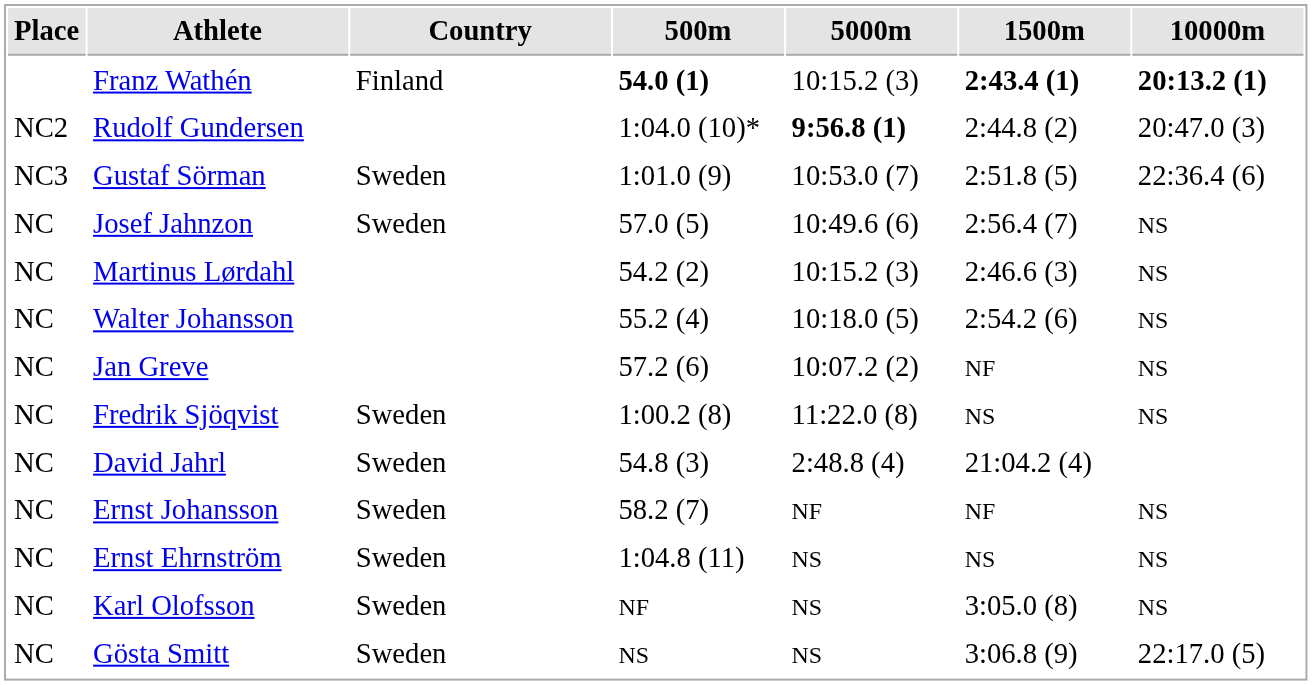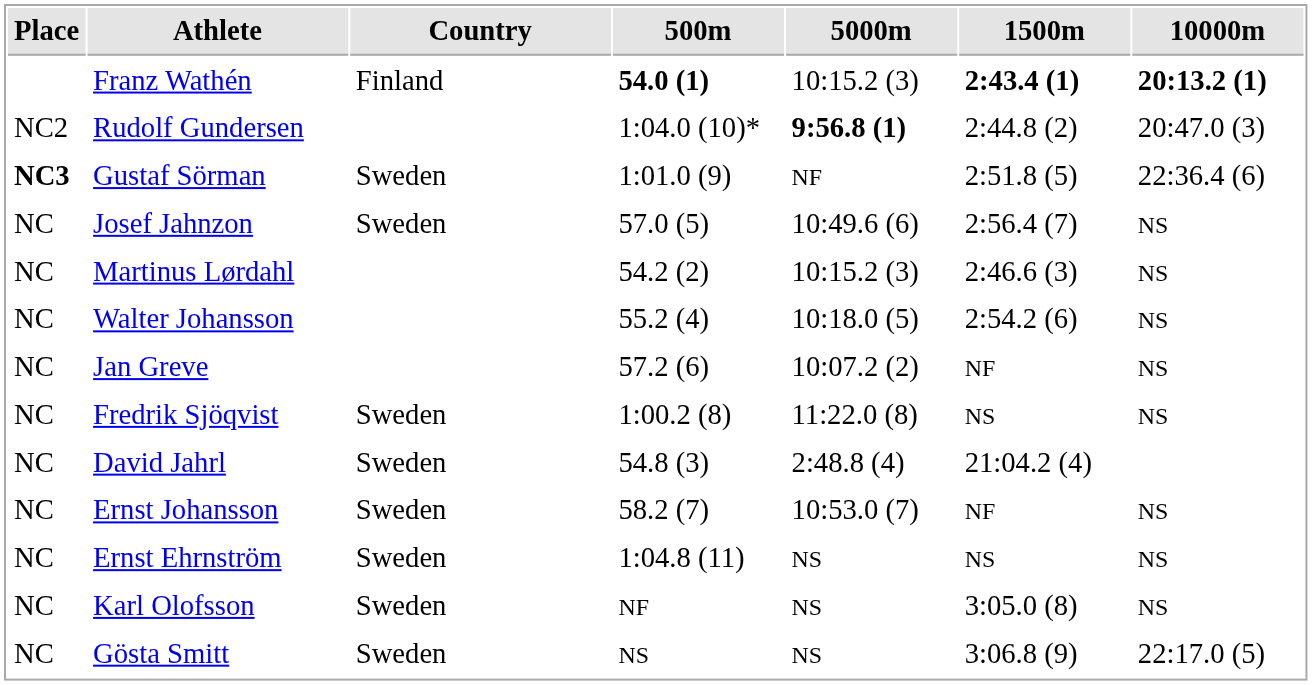 <table cellspacing="1" cellpadding="3" style="border:1px solid #AAAAAA;font-size:90%">
 <tr bgcolor="#E4E4E4">
 <th style="border-bottom:1px solid #AAAAAA" width=15>Place</th>
 <th style="border-bottom:1px solid #AAAAAA" width=125>Athlete</th>
 <th style="border-bottom:1px solid #AAAAAA" width=125>Country</th>
 <th style="border-bottom:1px solid #AAAAAA" width=80>500m</th>
 <th style="border-bottom:1px solid #AAAAAA" width=80>5000m</th>
 <th style="border-bottom:1px solid #AAAAAA" width=80>1500m</th>
 <th style="border-bottom:1px solid #AAAAAA" width=80>10000m</th>
 </tr>
 <tr>
 <td></td>
 <td><a href='#'>Franz Wathén</a></td>
 <td> Finland</td>
 <td><strong>54.0 (1)</strong></td>
 <td>10:15.2 (3)</td>
 <td><strong>2:43.4 (1)</strong></td>
 <td><strong>20:13.2 (1)</strong></td>
 </tr>
 <tr>
 <td>NC2</td>
 <td><a href='#'>Rudolf Gundersen</a></td>
 <td></td>
 <td>1:04.0 (10)*</td>
 <td><strong>9:56.8 (1)</strong></td>
 <td>2:44.8 (2)</td>
 <td>20:47.0 (3)</td>
 </tr>
 <tr>
-<td>NC3</td>
+<td><strong>NC3</strong></td>
 <td><a href='#'>Gustaf Sörman</a></td>
 <td> Sweden</td>
 <td>1:01.0 (9)</td>
-<td>10:53.0 (7)</td>
+<td><small>NF</small></td>
 <td>2:51.8 (5)</td>
 <td>22:36.4 (6)</td>
 </tr>
 <tr>
 <td>NC</td>
 <td><a href='#'>Josef Jahnzon</a></td>
 <td> Sweden</td>
 <td>57.0 (5)</td>
 <td>10:49.6 (6)</td>
 <td>2:56.4 (7)</td>
 <td><small>NS</small></td>
 </tr>
 <tr>
 <td>NC</td>
 <td><a href='#'>Martinus Lørdahl</a></td>
 <td></td>
 <td>54.2 (2)</td>
 <td>10:15.2 (3)</td>
 <td>2:46.6 (3)</td>
 <td><small>NS</small></td>
 </tr>
 <tr>
 <td>NC</td>
 <td><a href='#'>Walter Johansson</a></td>
 <td></td>
 <td>55.2 (4)</td>
 <td>10:18.0 (5)</td>
 <td>2:54.2 (6)</td>
 <td><small>NS</small></td>
 </tr>
 <tr>
 <td>NC</td>
 <td><a href='#'>Jan Greve</a></td>
 <td></td>
 <td>57.2 (6)</td>
 <td>10:07.2 (2)</td>
 <td><small>NF</small></td>
 <td><small>NS</small></td>
 </tr>
 <tr>
 <td>NC</td>
 <td><a href='#'>Fredrik Sjöqvist</a></td>
 <td> Sweden</td>
 <td>1:00.2 (8)</td>
 <td>11:22.0 (8)</td>
 <td><small>NS</small></td>
 <td><small>NS</small></td>
 </tr>
 <tr>
 <td>NC</td>
 <td><a href='#'>David Jahrl</a></td>
 <td> Sweden</td>
 <td>54.8 (3)</td>
 <td>2:48.8 (4)</td>
 <td>21:04.2 (4)</td>
 </tr>
 <tr>
 <td>NC</td>
 <td><a href='#'>Ernst Johansson</a></td>
 <td> Sweden</td>
 <td>58.2 (7)</td>
-<td><small>NF</small></td>
+<td>10:53.0 (7)</td>
 <td><small>NF</small></td>
 <td><small>NS</small></td>
 </tr>
 <tr>
 <td>NC</td>
 <td><a href='#'>Ernst Ehrnström</a></td>
 <td> Sweden</td>
 <td>1:04.8 (11)</td>
 <td><small>NS</small></td>
 <td><small>NS</small></td>
 <td><small>NS</small></td>
 </tr>
 <tr>
 <td>NC</td>
 <td><a href='#'>Karl Olofsson</a></td>
 <td> Sweden</td>
 <td><small>NF</small></td>
 <td><small>NS</small></td>
 <td>3:05.0 (8)</td>
 <td><small>NS</small></td>
 </tr>
 <tr>
 <td>NC</td>
 <td><a href='#'>Gösta Smitt</a></td>
 <td> Sweden</td>
 <td><small>NS</small></td>
 <td><small>NS</small></td>
 <td>3:06.8 (9)</td>
 <td>22:17.0 (5)</td>
 </tr>
 </table>
